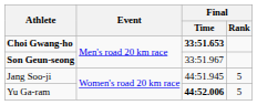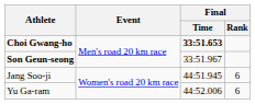 <table class=wikitable style=font-size:90%;text-align:center>
 <tr>
 <th rowspan=2>Athlete</th>
 <th rowspan=2>Event</th>
 <th colspan=2>Final</th>
 </tr>
 <tr style="font-size:95%">
 <th>Time</th>
 <th>Rank</th>
 </tr>
 <tr>
 <td align=left><strong>Choi Gwang-ho</strong></td>
 <td align=left rowspan=2><a href='#'>Men's road 20 km race</a></td>
 <td><strong>33:51.653</strong></td>
 <td></td>
 </tr>
 <tr>
 <td align=left><strong>Son Geun-seong</strong></td>
 <td>33:51.967</td>
 <td></td>
 </tr>
 <tr>
 <td align=left>Jang Soo-ji</td>
 <td align=left rowspan=2><a href='#'>Women's road 20 km race</a></td>
 <td>44:51.945</td>
-<td>5</td>
+<td>6</td>
 </tr>
 <tr>
 <td align=left>Yu Ga-ram</td>
-<td><strong>44:52.006</strong></td>
-<td>5</td>
+<td>44:52.006</td>
+<td>6</td>
 </tr>
 </table>
